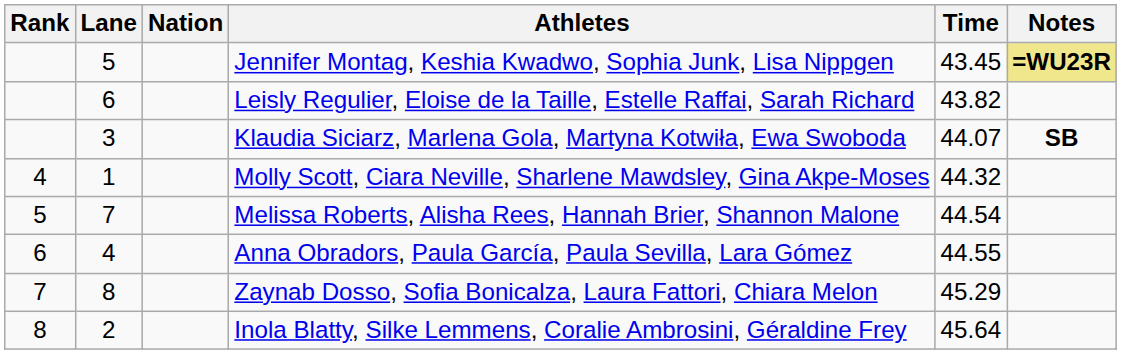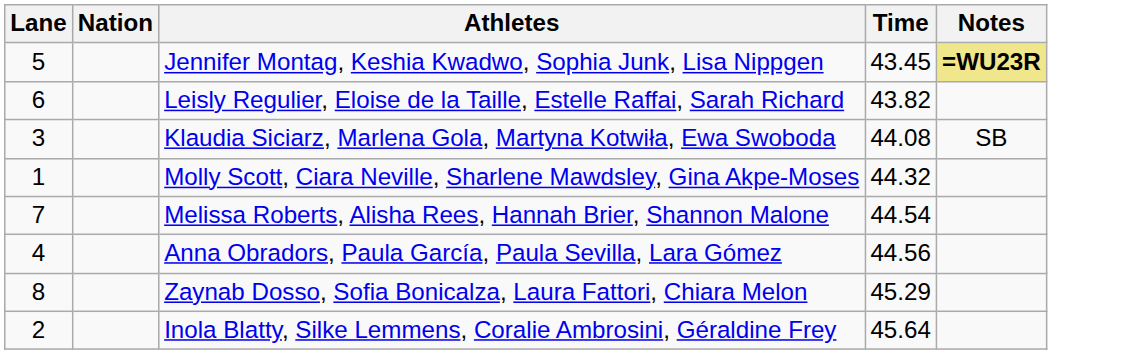 <table class="wikitable sortable" style="text-align:center">
 <tr>
-<th>Rank</th>
 <th>Lane</th>
 <th>Nation</th>
 <th>Athletes</th>
 <th>Time</th>
 <th>Notes</th>
 </tr>
 <tr>
-<td></td>
 <td>5</td>
 <td align=left></td>
 <td align=left><a href='#'>Jennifer Montag</a>, <a href='#'>Keshia Kwadwo</a>, <a href='#'>Sophia Junk</a>, <a href='#'>Lisa Nippgen</a></td>
 <td>43.45</td>
 <td style="background: khaki;"><strong>=WU23R</strong></td>
 </tr>
 <tr>
-<td></td>
 <td>6</td>
 <td align=left></td>
 <td align=left><a href='#'>Leisly Regulier</a>, <a href='#'>Eloise de la Taille</a>, <a href='#'>Estelle Raffai</a>, <a href='#'>Sarah Richard</a></td>
 <td>43.82</td>
 <td></td>
 </tr>
 <tr>
-<td></td>
 <td>3</td>
 <td align=left></td>
 <td align=left><a href='#'>Klaudia Siciarz</a>, <a href='#'>Marlena Gola</a>, <a href='#'>Martyna Kotwiła</a>, <a href='#'>Ewa Swoboda</a></td>
-<td>44.07</td>
-<td><strong>SB</strong></td>
+<td>44.08</td>
+<td>SB</td>
 </tr>
 <tr>
-<td>4</td>
 <td>1</td>
 <td align=left></td>
 <td align=left><a href='#'>Molly Scott</a>, <a href='#'>Ciara Neville</a>, <a href='#'>Sharlene Mawdsley</a>, <a href='#'>Gina Akpe-Moses</a></td>
 <td>44.32</td>
 <td></td>
 </tr>
 <tr>
-<td>5</td>
 <td>7</td>
 <td align=left></td>
 <td align=left><a href='#'>Melissa Roberts</a>, <a href='#'>Alisha Rees</a>, <a href='#'>Hannah Brier</a>, <a href='#'>Shannon Malone</a></td>
 <td>44.54</td>
 <td></td>
 </tr>
 <tr>
-<td>6</td>
 <td>4</td>
 <td align=left></td>
 <td align=left><a href='#'>Anna Obradors</a>, <a href='#'>Paula García</a>, <a href='#'>Paula Sevilla</a>, <a href='#'>Lara Gómez</a></td>
-<td>44.55</td>
+<td>44.56</td>
 <td></td>
 </tr>
 <tr>
-<td>7</td>
 <td>8</td>
 <td align=left></td>
 <td align=left><a href='#'>Zaynab Dosso</a>, <a href='#'>Sofia Bonicalza</a>, <a href='#'>Laura Fattori</a>, <a href='#'>Chiara Melon</a></td>
 <td>45.29</td>
 <td></td>
 </tr>
 <tr>
-<td>8</td>
 <td>2</td>
 <td align=left></td>
 <td align=left><a href='#'>Inola Blatty</a>, <a href='#'>Silke Lemmens</a>, <a href='#'>Coralie Ambrosini</a>, <a href='#'>Géraldine Frey</a></td>
 <td>45.64</td>
 <td></td>
 </tr>
 </table>
